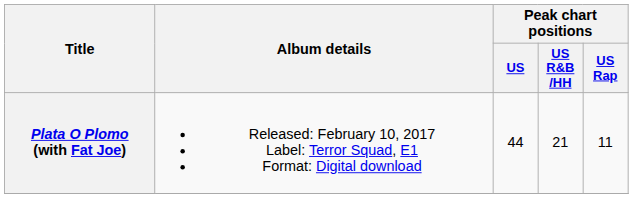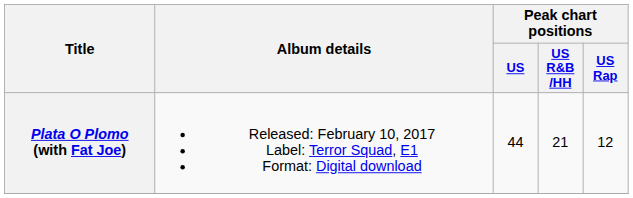 <table class="wikitable plainrowheaders" style="text-align:center;" border="1">
 <tr>
 <th scope="col" rowspan="2" style="width:10em;">Title</th>
 <th scope="col" rowspan="2" style="width:23em;">Album details</th>
 <th scope="col" colspan="3">Peak chart positions</th>
 </tr>
 <tr>
 <th scope="col" style="width:3em;font-size:90%;"><a href='#'>US</a><br></th>
 <th scope="col" style="width:3em;font-size:90%;"><a href='#'>US<br>R&B<br>/HH</a><br></th>
 <th scope="col" style="width:3em;font-size:90%;"><a href='#'>US<br>Rap</a><br></th>
 </tr>
 <tr>
 <th scope="row"><em><a href='#'>Plata O Plomo</a></em><br><span>(with <a href='#'>Fat Joe</a>)</span></th>
 <td><br><ul><li>Released: February 10, 2017</li><li>Label: <a href='#'>Terror Squad</a>, <a href='#'>E1</a></li><li>Format: <a href='#'>Digital download</a></li></ul></td>
 <td>44</td>
 <td>21</td>
-<td>11</td>
+<td>12</td>
 </tr>
 <tr>
 </tr>
 </table>
